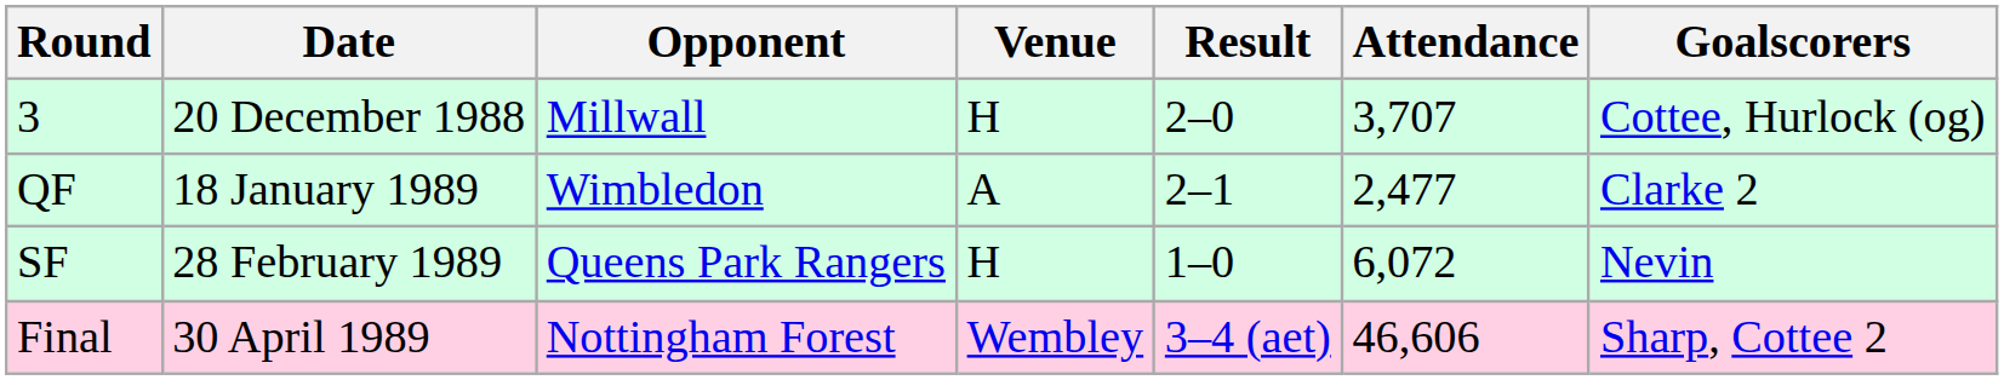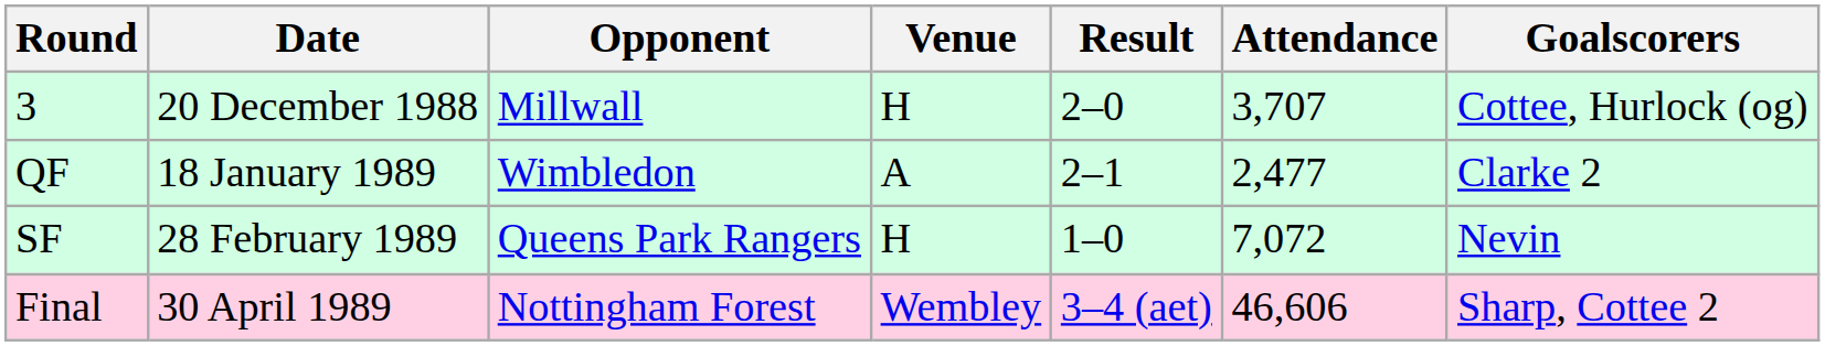 <table class="wikitable">
 <tr>
 <th>Round</th>
 <th>Date</th>
 <th>Opponent</th>
 <th>Venue</th>
 <th>Result</th>
 <th>Attendance</th>
 <th>Goalscorers</th>
 </tr>
 <tr style="background-color: #d0ffe3;">
 <td>3</td>
 <td>20 December 1988</td>
 <td><a href='#'>Millwall</a></td>
 <td>H</td>
 <td>2–0</td>
 <td>3,707</td>
 <td><a href='#'>Cottee</a>, Hurlock (og)</td>
 </tr>
 <tr style="background-color: #d0ffe3;">
 <td>QF</td>
 <td>18 January 1989</td>
 <td><a href='#'>Wimbledon</a></td>
 <td>A</td>
 <td>2–1</td>
 <td>2,477</td>
 <td><a href='#'>Clarke</a> 2</td>
 </tr>
 <tr style="background-color: #d0ffe3;">
 <td>SF</td>
 <td>28 February 1989</td>
 <td><a href='#'>Queens Park Rangers</a></td>
 <td>H</td>
 <td>1–0</td>
-<td>6,072</td>
+<td>7,072</td>
 <td><a href='#'>Nevin</a></td>
 </tr>
 <tr style="background-color: #ffd0e3;">
 <td>Final</td>
 <td>30 April 1989</td>
 <td><a href='#'>Nottingham Forest</a></td>
 <td><a href='#'>Wembley</a></td>
 <td><a href='#'>3–4 (aet)</a></td>
 <td>46,606</td>
 <td><a href='#'>Sharp</a>, <a href='#'>Cottee</a> 2</td>
 </tr>
 </table>
